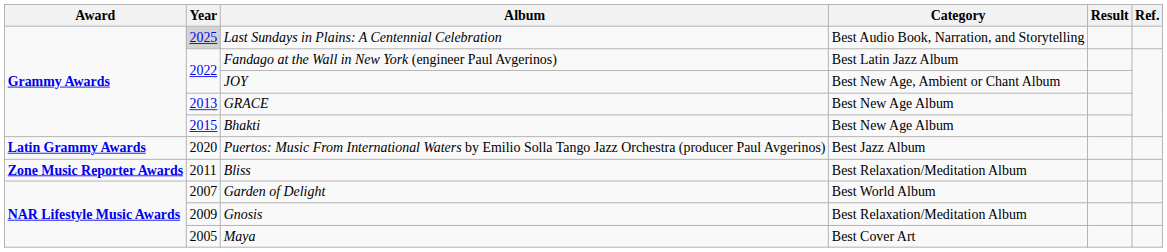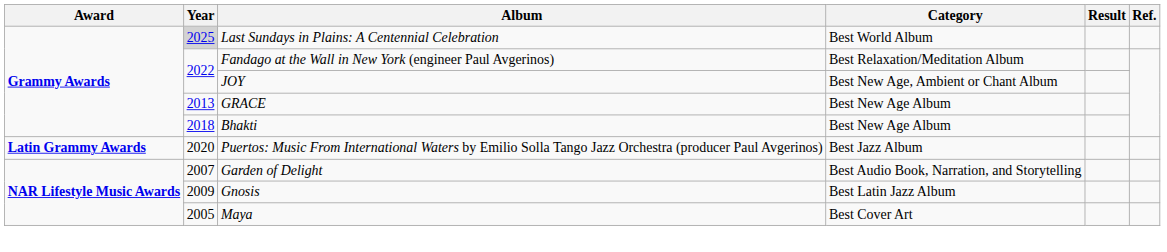 <table class="wikitable">
 <tr>
 <th>Award</th>
 <th>Year</th>
 <th>Album</th>
 <th>Category</th>
 <th>Result</th>
 <th>Ref.</th>
 </tr>
 <tr>
 <td rowspan="5"><strong><a href='#'>Grammy Awards</a></strong></td>
 <td style="background: lightgrey;"><a href='#'>2025</a></td>
 <td><em>Last Sundays in Plains: A Centennial Celebration</em></td>
-<td Best Audio Book, Narration, and Storytelling Recording>Best Audio Book, Narration, and Storytelling</td>
+<td>Best World Album</td>
 <td></td>
 <td></td>
 </tr>
 <tr>
 <td rowspan="2"><a href='#'>2022</a></td>
 <td><em>Fandago at the Wall in New York</em> (engineer Paul Avgerinos)</td>
-<td>Best Latin Jazz Album</td>
+<td>Best Relaxation/Meditation Album</td>
 <td></td>
 <td rowspan="4"></td>
 </tr>
 <tr>
 <td><em>JOY</em></td>
 <td>Best New Age, Ambient or Chant Album</td>
 <td></td>
 </tr>
 <tr>
 <td><a href='#'>2013</a></td>
 <td><em>GRACE</em></td>
 <td>Best New Age Album</td>
 <td></td>
 </tr>
 <tr>
-<td><a href='#'>2015</a></td>
+<td><a href='#'>2018</a></td>
 <td><em>Bhakti</em></td>
 <td>Best New Age Album</td>
 <td></td>
 </tr>
 <tr>
 <td><strong><a href='#'>Latin Grammy Awards</a></strong></td>
 <td>2020</td>
 <td><em>Puertos: Music From International Waters</em> by Emilio Solla Tango Jazz Orchestra (producer Paul Avgerinos)</td>
 <td>Best Jazz Album</td>
 <td></td>
 <td></td>
 </tr>
 <tr>
-<td><a href='#'><strong>Zone Music Reporter Awards</strong></a></td>
-<td>2011</td>
-<td><em>Bliss</em></td>
-<td>Best Relaxation/Meditation Album</td>
-<td></td>
-<td></td>
-</tr>
-<tr>
 <td rowspan="3"><a href='#'><strong>NAR Lifestyle Music Awards</strong></a></td>
 <td>2007</td>
 <td><em>Garden of Delight</em></td>
-<td>Best World Album</td>
+<td Best Audio Book, Narration, and Storytelling Recording>Best Audio Book, Narration, and Storytelling</td>
 <td></td>
 <td></td>
 </tr>
 <tr>
 <td>2009</td>
 <td><em>Gnosis</em></td>
-<td>Best Relaxation/Meditation Album</td>
+<td>Best Latin Jazz Album</td>
 <td></td>
 <td></td>
 </tr>
 <tr>
 <td>2005</td>
 <td><em>Maya</em></td>
 <td>Best Cover Art</td>
 <td></td>
 <td></td>
 </tr>
 </table>
